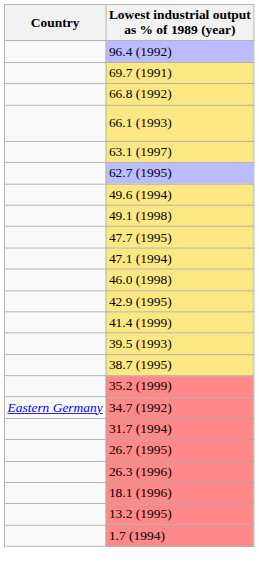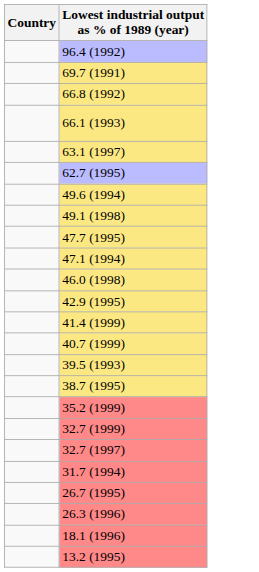 <table class="wikitable">
 <tr>
 <th>Country</th>
 <th>Lowest industrial output<br>as % of 1989 (year)</th>
 </tr>
 <tr>
 <td></td>
 <td style="background:#BBF">96.4 (1992)</td>
 </tr>
 <tr>
 <td></td>
 <td style="background:#FCE883">69.7 (1991)</td>
 </tr>
 <tr>
 <td></td>
 <td style="background:#FCE883">66.8 (1992)</td>
 </tr>
 <tr>
 <td><br><br></td>
 <td style="background:#FCE883">66.1 (1993)</td>
 </tr>
 <tr>
 <td></td>
 <td style="background:#FCE883">63.1 (1997)</td>
 </tr>
 <tr>
 <td></td>
 <td style="background:#BBF">62.7 (1995)</td>
 </tr>
 <tr>
 <td></td>
 <td style="background:#FCE883">49.6 (1994)</td>
 </tr>
 <tr>
 <td></td>
 <td style="background:#FCE883">49.1 (1998)</td>
 </tr>
 <tr>
 <td></td>
 <td style="background:#FCE883">47.7 (1995)</td>
 </tr>
 <tr>
 <td></td>
 <td style="background:#FCE883">47.1 (1994)</td>
 </tr>
 <tr>
 <td></td>
 <td style="background:#FCE883">46.0 (1998)</td>
 </tr>
 <tr>
 <td></td>
 <td style="background:#FCE883">42.9 (1995)</td>
 </tr>
 <tr>
 <td></td>
 <td style="background:#FCE883">41.4 (1999)</td>
 </tr>
 <tr>
 <td></td>
+<td style="background:#FCE883">40.7 (1999)</td>
+</tr>
+<tr>
+<td></td>
 <td style="background:#FCE883">39.5 (1993)</td>
 </tr>
 <tr>
 <td></td>
 <td style="background:#FCE883">38.7 (1995)</td>
 </tr>
 <tr>
 <td></td>
 <td style="background:#F88">35.2 (1999)</td>
 </tr>
 <tr>
-<td> <em><a href='#'>Eastern Germany</a></em></td>
-<td style="background:#F88">34.7 (1992)</td>
+<td></td>
+<td style="background:#F88">32.7 (1999)</td>
+</tr>
+<tr>
+<td></td>
+<td style="background:#F88">32.7 (1997)</td>
 </tr>
 <tr>
 <td></td>
 <td style="background:#F88">31.7 (1994)</td>
 </tr>
 <tr>
 <td></td>
 <td style="background:#F88">26.7 (1995)</td>
 </tr>
 <tr>
 <td></td>
 <td style="background:#F88">26.3 (1996)</td>
 </tr>
 <tr>
 <td></td>
 <td style="background:#F88">18.1 (1996)</td>
 </tr>
 <tr>
 <td></td>
 <td style="background:#F88">13.2 (1995)</td>
 </tr>
-<tr>
-<td></td>
-<td style="background:#F88">1.7 (1994)</td>
-</tr>
 </table>
